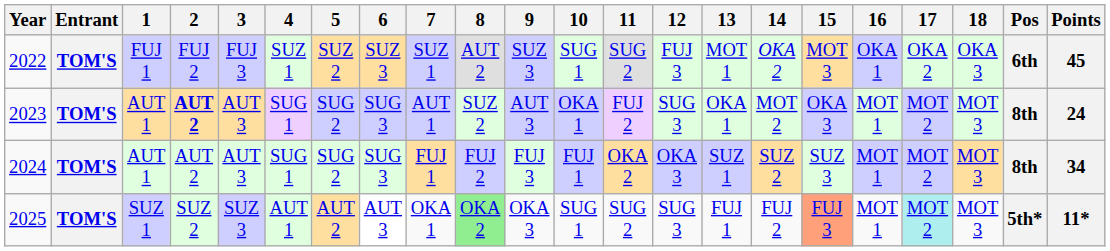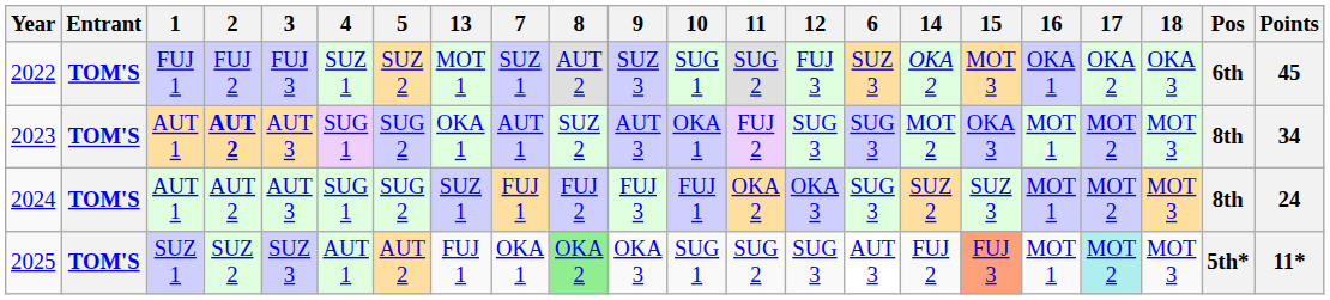 <table class="wikitable" style="text-align:center; font-size:85%">
 <tr>
 <th>Year</th>
 <th>Entrant</th>
 <th>1</th>
 <th>2</th>
 <th>3</th>
 <th>4</th>
 <th>5</th>
-<th>6</th>
+<th>13</th>
 <th>7</th>
 <th>8</th>
 <th>9</th>
 <th>10</th>
 <th>11</th>
 <th>12</th>
-<th>13</th>
+<th>6</th>
 <th>14</th>
 <th>15</th>
 <th>16</th>
 <th>17</th>
 <th>18</th>
 <th>Pos</th>
 <th>Points</th>
 </tr>
 <tr>
 <td><a href='#'>2022</a></td>
 <th><a href='#'>TOM'S</a></th>
 <td style="background:#CFCFFF;"><a href='#'>FUJ<br>1</a><br></td>
 <td style="background:#CFCFFF;"><a href='#'>FUJ<br>2</a><br></td>
 <td style="background:#CFCFFF;"><a href='#'>FUJ<br>3</a><br></td>
 <td style="background:#DFFFDF;"><a href='#'>SUZ<br>1</a><br></td>
 <td style="background:#FFDF9F;"><a href='#'>SUZ<br>2</a><br></td>
-<td style="background:#FFDF9F;"><a href='#'>SUZ<br>3</a><br></td>
+<td style="background:#DFFFDF;"><a href='#'>MOT<br>1</a><br></td>
 <td style="background:#CFCFFF;"><a href='#'>SUZ<br>1</a><br></td>
 <td style="background:#DFDFDF;"><a href='#'>AUT<br>2</a><br></td>
 <td style="background:#CFCFFF;"><a href='#'>SUZ<br>3</a><br></td>
 <td style="background:#DFFFDF;"><a href='#'>SUG<br>1</a><br></td>
 <td style="background:#DFDFDF;"><a href='#'>SUG<br>2</a><br></td>
 <td style="background:#DFFFDF;"><a href='#'>FUJ<br>3</a><br></td>
-<td style="background:#DFFFDF;"><a href='#'>MOT<br>1</a><br></td>
+<td style="background:#FFDF9F;"><a href='#'>SUZ<br>3</a><br></td>
 <td style="background:#DFFFDF;"><em><a href='#'>OKA<br>2</a></em><br></td>
 <td style="background:#FFDF9F;"><a href='#'>MOT<br>3</a><br></td>
 <td style="background:#CFCFFF;"><a href='#'>OKA<br>1</a><br></td>
 <td style="background:#DFFFDF;"><a href='#'>OKA<br>2</a><br></td>
 <td style="background:#DFFFDF;"><a href='#'>OKA<br>3</a><br></td>
 <th>6th</th>
 <th>45</th>
 </tr>
 <tr>
 <td><a href='#'>2023</a></td>
 <th><a href='#'>TOM'S</a></th>
 <td style="background:#FFDF9F;"><a href='#'>AUT<br>1</a><br></td>
 <td style="background:#FFDF9F;"><strong><a href='#'>AUT<br>2</a><br></strong></td>
 <td style="background:#FFDF9F;"><a href='#'>AUT<br>3</a><br></td>
 <td style="background:#EFCFFF;"><a href='#'>SUG<br>1</a><br></td>
 <td style="background:#CFCFFF;"><a href='#'>SUG<br>2</a><br></td>
-<td style="background:#CFCFFF;"><a href='#'>SUG<br>3</a><br></td>
+<td style="background:#DFFFDF;"><a href='#'>OKA<br>1</a><br></td>
 <td style="background:#CFCFFF;"><a href='#'>AUT<br>1</a><br></td>
 <td style="background:#DFFFDF;"><a href='#'>SUZ<br>2</a><br></td>
 <td style="background:#CFCFFF;"><a href='#'>AUT<br>3</a><br></td>
 <td style="background:#CFCFFF;"><a href='#'>OKA<br>1</a><br></td>
 <td style="background:#EFCFFF;"><a href='#'>FUJ<br>2</a><br></td>
 <td style="background:#DFFFDF;"><a href='#'>SUG<br>3</a><br></td>
-<td style="background:#DFFFDF;"><a href='#'>OKA<br>1</a><br></td>
+<td style="background:#CFCFFF;"><a href='#'>SUG<br>3</a><br></td>
 <td style="background:#DFFFDF;"><a href='#'>MOT<br>2</a><br></td>
 <td style="background:#CFCFFF;"><a href='#'>OKA<br>3</a><br></td>
 <td style="background:#DFFFDF;"><a href='#'>MOT<br>1</a><br></td>
 <td style="background:#CFCFFF;"><a href='#'>MOT<br>2</a><br></td>
 <td style="background:#DFFFDF;"><a href='#'>MOT<br>3</a><br></td>
 <th>8th</th>
-<th>24</th>
+<th>34</th>
 </tr>
 <tr>
 <td><a href='#'>2024</a></td>
 <th><a href='#'>TOM'S</a></th>
 <td style="background:#DFFFDF;"><a href='#'>AUT<br>1</a><br></td>
 <td style="background:#DFFFDF;"><a href='#'>AUT<br>2</a><br></td>
 <td style="background:#DFFFDF;"><a href='#'>AUT<br>3</a><br></td>
 <td style="background:#DFFFDF;"><a href='#'>SUG<br>1</a><br></td>
 <td style="background:#DFFFDF;"><a href='#'>SUG<br>2</a><br></td>
-<td style="background:#DFFFDF;"><a href='#'>SUG<br>3</a><br></td>
+<td style="background:#CFCFFF;"><a href='#'>SUZ<br>1</a><br></td>
 <td style="background:#FFDF9F;"><a href='#'>FUJ<br>1</a><br></td>
 <td style="background:#CFCFFF;"><a href='#'>FUJ<br>2</a><br></td>
 <td style="background:#DFFFDF;"><a href='#'>FUJ<br>3</a><br></td>
 <td style="background:#CFCFFF;"><a href='#'>FUJ<br>1</a><br></td>
 <td style="background:#FFDF9F;"><a href='#'>OKA<br>2</a><br></td>
 <td style="background:#CFCFFF;"><a href='#'>OKA<br>3</a><br></td>
-<td style="background:#CFCFFF;"><a href='#'>SUZ<br>1</a><br></td>
+<td style="background:#DFFFDF;"><a href='#'>SUG<br>3</a><br></td>
 <td style="background:#FFDF9F;"><a href='#'>SUZ<br>2</a><br></td>
 <td style="background:#DFFFDF;"><a href='#'>SUZ<br>3</a><br></td>
 <td style="background:#CFCFFF;"><a href='#'>MOT<br>1</a><br></td>
 <td style="background:#CFCFFF;"><a href='#'>MOT<br>2</a><br></td>
 <td style="background:#FFDF9F;"><a href='#'>MOT<br>3</a><br></td>
 <th>8th</th>
-<th>34</th>
+<th>24</th>
 </tr>
 <tr>
 <td><a href='#'>2025</a></td>
 <th nowrap><a href='#'>TOM'S</a></th>
 <td style="background:#CFCFFF;"><a href='#'>SUZ<br>1</a><br></td>
 <td style="background:#DFFFDF;"><a href='#'>SUZ<br>2</a><br></td>
 <td style="background:#CFCFFF;"><a href='#'>SUZ<br>3</a><br></td>
 <td style="background:#DFFFDF"><a href='#'>AUT<br>1</a><br></td>
 <td style="background:#FFDF9F"><a href='#'>AUT<br>2</a><br></td>
-<td style="background:#FFFFFF"><a href='#'>AUT<br>3</a><br></td>
+<td><a href='#'>FUJ<br>1</a></td>
 <td><a href='#'>OKA<br>1</a></td>
 <td style="background: lightgreen;"><a href='#'>OKA<br>2</a></td>
 <td><a href='#'>OKA<br>3</a></td>
 <td><a href='#'>SUG<br>1</a></td>
 <td><a href='#'>SUG<br>2</a></td>
 <td><a href='#'>SUG<br>3</a></td>
-<td><a href='#'>FUJ<br>1</a></td>
+<td style="background:#FFFFFF"><a href='#'>AUT<br>3</a><br></td>
 <td><a href='#'>FUJ<br>2</a></td>
 <td style="background: lightsalmon;"><a href='#'>FUJ<br>3</a></td>
 <td><a href='#'>MOT<br>1</a></td>
 <td style="background: paleturquoise;"><a href='#'>MOT<br>2</a></td>
 <td><a href='#'>MOT<br>3</a></td>
 <th>5th*</th>
 <th>11*</th>
 </tr>
 </table>
